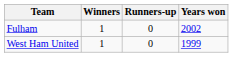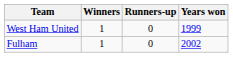 <table class="wikitable sortable">
 <tr>
 <th>Team</th>
 <th>Winners</th>
 <th>Runners-up</th>
 <th class="unsortable">Years won</th>
 </tr>
 <tr>
+<td><a href='#'>West Ham United</a></td>
+<td align=center>1</td>
+<td align=center>0</td>
+<td><a href='#'>1999</a></td>
+</tr>
+<tr>
 <td><a href='#'>Fulham</a></td>
 <td align=center>1</td>
 <td align=center>0</td>
 <td><a href='#'>2002</a></td>
 </tr>
-<tr>
-<td><a href='#'>West Ham United</a></td>
-<td align=center>1</td>
-<td align=center>0</td>
-<td><a href='#'>1999</a></td>
-</tr>
 </table>
